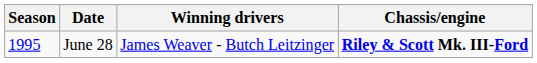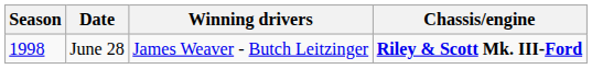 <table class="wikitable" style="font-size: 95%;">
 <tr>
 <th>Season</th>
 <th>Date</th>
 <th>Winning drivers</th>
 <th>Chassis/engine</th>
 </tr>
 <tr>
-<td><a href='#'>1995</a></td>
+<td><a href='#'>1998</a></td>
 <td>June 28</td>
 <td> <a href='#'>James Weaver</a> -  <a href='#'>Butch Leitzinger</a></td>
 <td><strong><a href='#'>Riley & Scott</a> Mk. III-<a href='#'>Ford</a></strong></td>
 </tr>
 </table>
